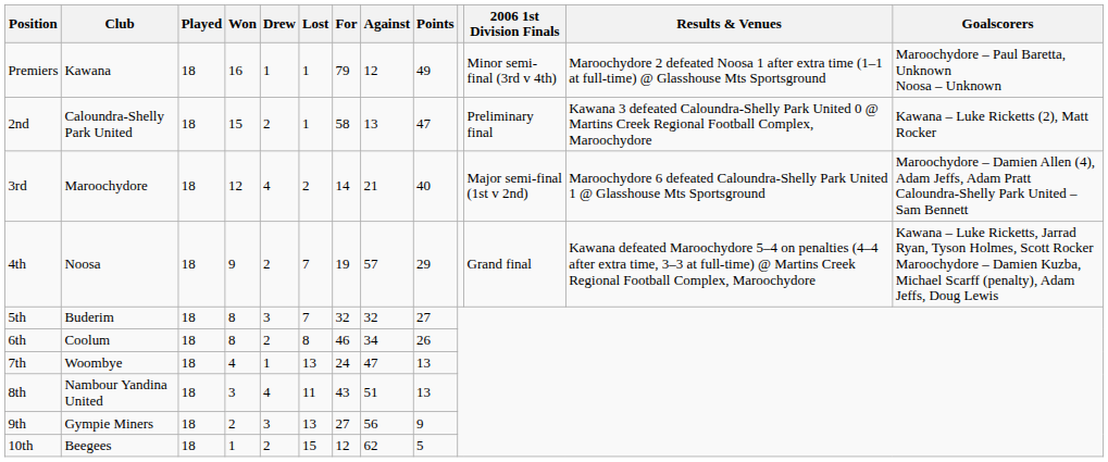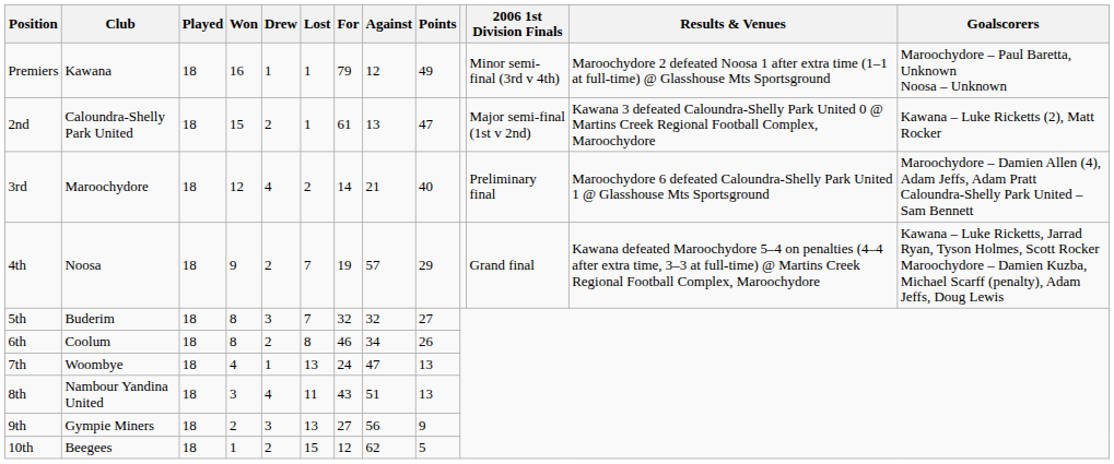 <table class="wikitable">
 <tr>
 <th>Position</th>
 <th>Club</th>
 <th>Played</th>
 <th>Won</th>
 <th>Drew</th>
 <th>Lost</th>
 <th>For</th>
 <th>Against</th>
 <th>Points</th>
 <th></th>
 <th>2006 1st Division Finals</th>
 <th>Results & Venues</th>
 <th>Goalscorers</th>
 </tr>
 <tr>
 <td>Premiers</td>
 <td>Kawana</td>
 <td>18</td>
 <td>16</td>
 <td>1</td>
 <td>1</td>
 <td>79</td>
 <td>12</td>
 <td>49</td>
 <td></td>
 <td>Minor semi-final (3rd v 4th)</td>
 <td>Maroochydore 2 defeated Noosa 1 after extra time (1–1 at full-time) @ Glasshouse Mts Sportsground</td>
 <td>Maroochydore – Paul Baretta, Unknown<br>Noosa – Unknown</td>
 </tr>
 <tr>
 <td>2nd</td>
 <td>Caloundra-Shelly Park United</td>
 <td>18</td>
 <td>15</td>
 <td>2</td>
 <td>1</td>
-<td>58</td>
+<td>61</td>
 <td>13</td>
 <td>47</td>
 <td></td>
-<td>Preliminary final</td>
+<td>Major semi-final (1st v 2nd)</td>
 <td>Kawana 3 defeated Caloundra-Shelly Park United 0 @ Martins Creek Regional Football Complex, Maroochydore</td>
 <td>Kawana – Luke Ricketts (2), Matt Rocker</td>
 </tr>
 <tr>
 <td>3rd</td>
 <td>Maroochydore</td>
 <td>18</td>
 <td>12</td>
 <td>4</td>
 <td>2</td>
 <td>14</td>
 <td>21</td>
 <td>40</td>
 <td></td>
-<td>Major semi-final (1st v 2nd)</td>
+<td>Preliminary final</td>
 <td>Maroochydore 6 defeated Caloundra-Shelly Park United 1 @ Glasshouse Mts Sportsground</td>
 <td>Maroochydore – Damien Allen (4), Adam Jeffs, Adam Pratt<br>Caloundra-Shelly Park United – Sam Bennett</td>
 </tr>
 <tr>
 <td>4th</td>
 <td>Noosa</td>
 <td>18</td>
 <td>9</td>
 <td>2</td>
 <td>7</td>
 <td>19</td>
 <td>57</td>
 <td>29</td>
 <td></td>
 <td>Grand final</td>
 <td>Kawana defeated Maroochydore 5–4 on penalties (4–4 after extra time, 3–3 at full-time) @ Martins Creek Regional Football Complex, Maroochydore</td>
 <td>Kawana – Luke Ricketts, Jarrad Ryan, Tyson Holmes, Scott Rocker<br>Maroochydore – Damien Kuzba, Michael Scarff (penalty), Adam Jeffs, Doug Lewis</td>
 </tr>
 <tr>
 <td>5th</td>
 <td>Buderim</td>
 <td>18</td>
 <td>8</td>
 <td>3</td>
 <td>7</td>
 <td>32</td>
 <td>32</td>
 <td>27</td>
 </tr>
 <tr>
 <td>6th</td>
 <td>Coolum</td>
 <td>18</td>
 <td>8</td>
 <td>2</td>
 <td>8</td>
 <td>46</td>
 <td>34</td>
 <td>26</td>
 </tr>
 <tr>
 <td>7th</td>
 <td>Woombye</td>
 <td>18</td>
 <td>4</td>
 <td>1</td>
 <td>13</td>
 <td>24</td>
 <td>47</td>
 <td>13</td>
 </tr>
 <tr>
 <td>8th</td>
 <td>Nambour Yandina United</td>
 <td>18</td>
 <td>3</td>
 <td>4</td>
 <td>11</td>
 <td>43</td>
 <td>51</td>
 <td>13</td>
 </tr>
 <tr>
 <td>9th</td>
 <td>Gympie Miners</td>
 <td>18</td>
 <td>2</td>
 <td>3</td>
 <td>13</td>
 <td>27</td>
 <td>56</td>
 <td>9</td>
 </tr>
 <tr>
 <td>10th</td>
 <td>Beegees</td>
 <td>18</td>
 <td>1</td>
 <td>2</td>
 <td>15</td>
 <td>12</td>
 <td>62</td>
 <td>5</td>
 </tr>
 </table>
